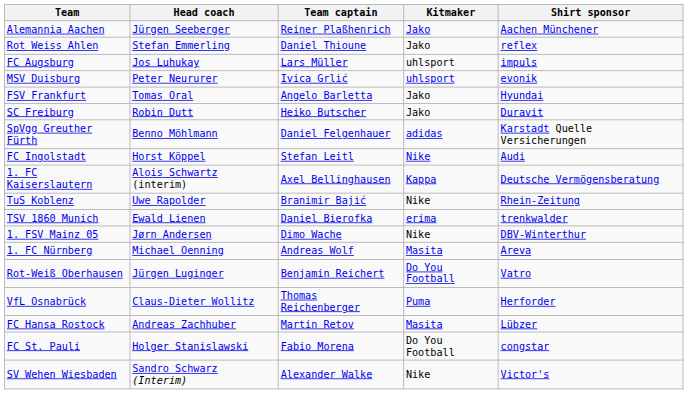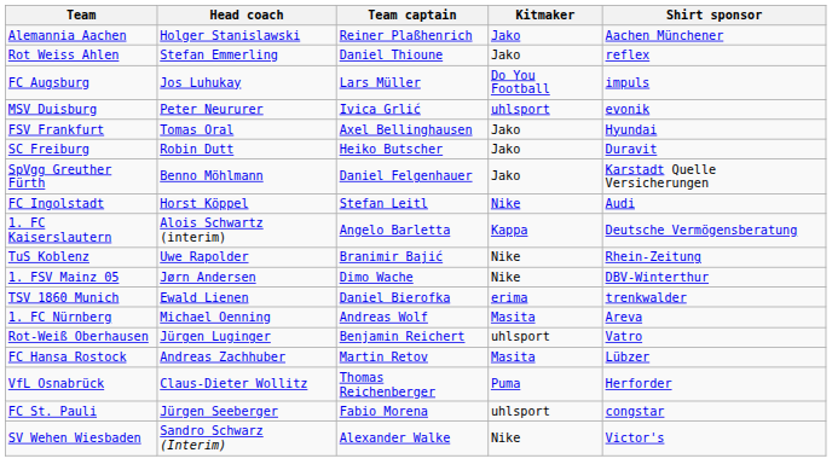 <table class="wikitable sortable">
 <tr>
 <th>Team</th>
 <th>Head coach</th>
 <th>Team captain</th>
 <th>Kitmaker</th>
 <th>Shirt sponsor</th>
 </tr>
 <tr>
 <td><a href='#'>Alemannia Aachen</a></td>
-<td> <a href='#'>Jürgen Seeberger</a></td>
+<td> <a href='#'>Holger Stanislawski</a></td>
 <td> <a href='#'>Reiner Plaßhenrich</a></td>
 <td><a href='#'>Jako</a></td>
 <td><a href='#'>Aachen Münchener</a></td>
 </tr>
 <tr>
 <td><a href='#'>Rot Weiss Ahlen</a></td>
 <td> <a href='#'>Stefan Emmerling</a></td>
 <td> <a href='#'>Daniel Thioune</a></td>
 <td>Jako</td>
 <td><a href='#'>reflex</a></td>
 </tr>
 <tr>
 <td><a href='#'>FC Augsburg</a></td>
 <td> <a href='#'>Jos Luhukay</a></td>
 <td> <a href='#'>Lars Müller</a></td>
-<td>uhlsport</td>
+<td><a href='#'>Do You Football</a></td>
 <td><a href='#'>impuls</a></td>
 </tr>
 <tr>
 <td><a href='#'>MSV Duisburg</a></td>
 <td> <a href='#'>Peter Neururer</a></td>
 <td> <a href='#'>Ivica Grlić</a></td>
 <td><a href='#'>uhlsport</a></td>
 <td><a href='#'>evonik</a></td>
 </tr>
 <tr>
 <td><a href='#'>FSV Frankfurt</a></td>
 <td> <a href='#'>Tomas Oral</a></td>
-<td> <a href='#'>Angelo Barletta</a></td>
+<td> <a href='#'>Axel Bellinghausen</a></td>
 <td>Jako</td>
 <td><a href='#'>Hyundai</a></td>
 </tr>
 <tr>
 <td><a href='#'>SC Freiburg</a></td>
 <td> <a href='#'>Robin Dutt</a></td>
 <td> <a href='#'>Heiko Butscher</a></td>
 <td>Jako</td>
 <td><a href='#'>Duravit</a></td>
 </tr>
 <tr>
 <td><a href='#'>SpVgg Greuther Fürth</a></td>
 <td> <a href='#'>Benno Möhlmann</a></td>
 <td> <a href='#'>Daniel Felgenhauer</a></td>
-<td><a href='#'>adidas</a></td>
+<td>Jako</td>
 <td><a href='#'>Karstadt</a> Quelle Versicherungen</td>
 </tr>
 <tr>
 <td><a href='#'>FC Ingolstadt</a></td>
 <td> <a href='#'>Horst Köppel</a></td>
 <td> <a href='#'>Stefan Leitl</a></td>
 <td><a href='#'>Nike</a></td>
 <td><a href='#'>Audi</a></td>
 </tr>
 <tr>
 <td><a href='#'>1. FC Kaiserslautern</a></td>
 <td> <a href='#'>Alois Schwartz</a> (interim)</td>
-<td> <a href='#'>Axel Bellinghausen</a></td>
+<td> <a href='#'>Angelo Barletta</a></td>
 <td><a href='#'>Kappa</a></td>
 <td><a href='#'>Deutsche Vermögensberatung</a></td>
 </tr>
 <tr>
 <td><a href='#'>TuS Koblenz</a></td>
 <td> <a href='#'>Uwe Rapolder</a></td>
 <td> <a href='#'>Branimir Bajić</a></td>
 <td>Nike</td>
 <td><a href='#'>Rhein-Zeitung</a></td>
 </tr>
 <tr>
+<td><a href='#'>1. FSV Mainz 05</a></td>
+<td> <a href='#'>Jørn Andersen</a></td>
+<td> <a href='#'>Dimo Wache</a></td>
+<td>Nike</td>
+<td><a href='#'>DBV-Winterthur</a></td>
+</tr>
+<tr>
 <td><a href='#'>TSV 1860 Munich</a></td>
 <td> <a href='#'>Ewald Lienen</a></td>
 <td> <a href='#'>Daniel Bierofka</a></td>
 <td><a href='#'>erima</a></td>
 <td><a href='#'>trenkwalder</a></td>
-</tr>
-<tr>
-<td><a href='#'>1. FSV Mainz 05</a></td>
-<td> <a href='#'>Jørn Andersen</a></td>
-<td> <a href='#'>Dimo Wache</a></td>
-<td>Nike</td>
-<td><a href='#'>DBV-Winterthur</a></td>
 </tr>
 <tr>
 <td><a href='#'>1. FC Nürnberg</a></td>
 <td> <a href='#'>Michael Oenning</a></td>
 <td> <a href='#'>Andreas Wolf</a></td>
 <td><a href='#'>Masita</a></td>
 <td><a href='#'>Areva</a></td>
 </tr>
 <tr>
 <td><a href='#'>Rot-Weiß Oberhausen</a></td>
 <td> <a href='#'>Jürgen Luginger</a></td>
 <td> <a href='#'>Benjamin Reichert</a></td>
-<td><a href='#'>Do You Football</a></td>
+<td>uhlsport</td>
 <td><a href='#'>Vatro</a></td>
+</tr>
+<tr>
+<td><a href='#'>FC Hansa Rostock</a></td>
+<td> <a href='#'>Andreas Zachhuber</a></td>
+<td> <a href='#'>Martin Retov</a></td>
+<td><a href='#'>Masita</a></td>
+<td><a href='#'>Lübzer</a></td>
 </tr>
 <tr>
 <td><a href='#'>VfL Osnabrück</a></td>
 <td> <a href='#'>Claus-Dieter Wollitz</a></td>
 <td> <a href='#'>Thomas Reichenberger</a></td>
 <td><a href='#'>Puma</a></td>
 <td><a href='#'>Herforder</a></td>
 </tr>
 <tr>
-<td><a href='#'>FC Hansa Rostock</a></td>
-<td> <a href='#'>Andreas Zachhuber</a></td>
-<td> <a href='#'>Martin Retov</a></td>
-<td><a href='#'>Masita</a></td>
-<td><a href='#'>Lübzer</a></td>
-</tr>
-<tr>
 <td><a href='#'>FC St. Pauli</a></td>
-<td> <a href='#'>Holger Stanislawski</a></td>
+<td> <a href='#'>Jürgen Seeberger</a></td>
 <td> <a href='#'>Fabio Morena</a></td>
-<td>Do You Football</td>
+<td>uhlsport</td>
 <td><a href='#'>congstar</a></td>
 </tr>
 <tr>
 <td><a href='#'>SV Wehen Wiesbaden</a></td>
 <td> <a href='#'>Sandro Schwarz</a> <em>(Interim)</em></td>
 <td> <a href='#'>Alexander Walke</a></td>
 <td>Nike</td>
 <td><a href='#'>Victor's</a></td>
 </tr>
 </table>
